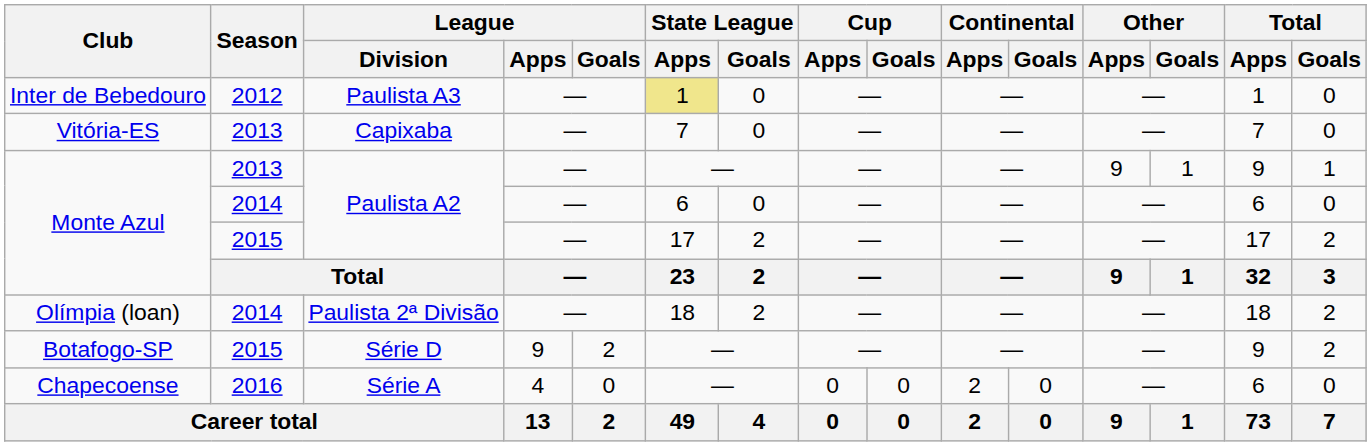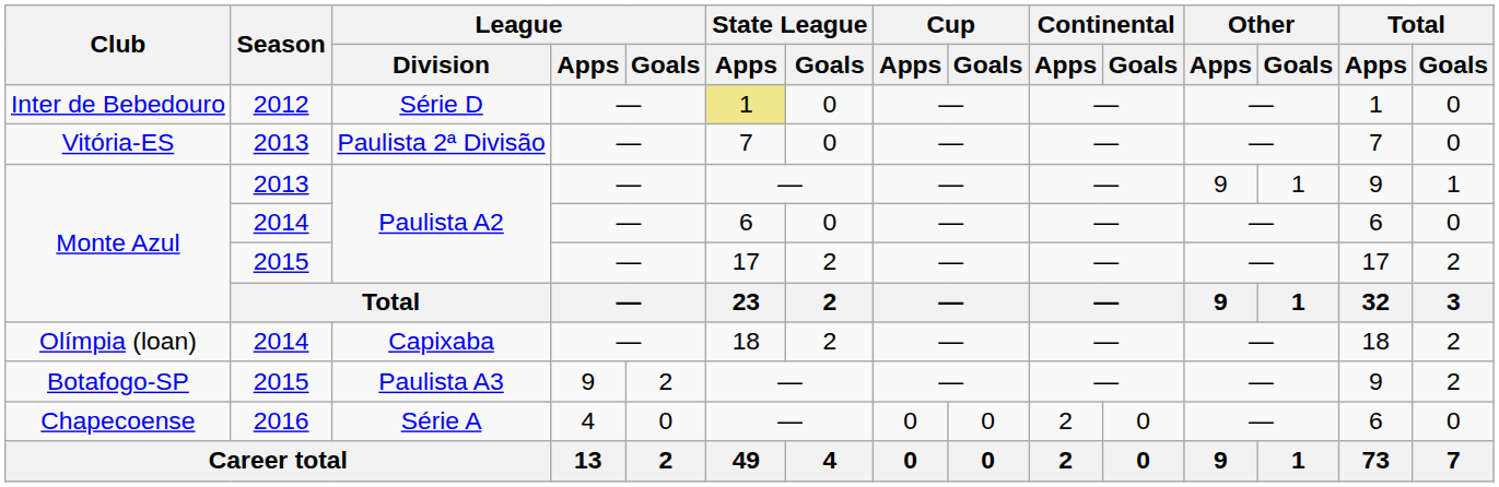 <table class="wikitable" style="text-align: center;">
 <tr>
 <th rowspan="2">Club</th>
 <th rowspan="2">Season</th>
 <th colspan="3">League</th>
 <th colspan="2">State League</th>
 <th colspan="2">Cup</th>
 <th colspan="2">Continental</th>
 <th colspan="2">Other</th>
 <th colspan="2">Total</th>
 </tr>
 <tr>
 <th>Division</th>
 <th>Apps</th>
 <th>Goals</th>
 <th>Apps</th>
 <th>Goals</th>
 <th>Apps</th>
 <th>Goals</th>
 <th>Apps</th>
 <th>Goals</th>
 <th>Apps</th>
 <th>Goals</th>
 <th>Apps</th>
 <th>Goals</th>
 </tr>
 <tr>
 <td valign="center"><a href='#'>Inter de Bebedouro</a></td>
 <td><a href='#'>2012</a></td>
-<td><a href='#'>Paulista A3</a></td>
+<td><a href='#'>Série D</a></td>
 <td colspan="2">—</td>
 <td style="background: khaki;">1</td>
 <td>0</td>
 <td colspan="2">—</td>
 <td colspan="2">—</td>
 <td colspan="2">—</td>
 <td>1</td>
 <td>0</td>
 </tr>
 <tr>
 <td valign="center"><a href='#'>Vitória-ES</a></td>
 <td><a href='#'>2013</a></td>
-<td><a href='#'>Capixaba</a></td>
+<td><a href='#'>Paulista 2ª Divisão</a></td>
 <td colspan="2">—</td>
 <td>7</td>
 <td>0</td>
 <td colspan="2">—</td>
 <td colspan="2">—</td>
 <td colspan="2">—</td>
 <td>7</td>
 <td>0</td>
 </tr>
 <tr>
 <td rowspan="4" valign="center"><a href='#'>Monte Azul</a></td>
 <td><a href='#'>2013</a></td>
 <td rowspan="3"><a href='#'>Paulista A2</a></td>
 <td colspan="2">—</td>
 <td colspan="2">—</td>
 <td colspan="2">—</td>
 <td colspan="2">—</td>
 <td>9</td>
 <td>1</td>
 <td>9</td>
 <td>1</td>
 </tr>
 <tr>
 <td><a href='#'>2014</a></td>
 <td colspan="2">—</td>
 <td>6</td>
 <td>0</td>
 <td colspan="2">—</td>
 <td colspan="2">—</td>
 <td colspan="2">—</td>
 <td>6</td>
 <td>0</td>
 </tr>
 <tr>
 <td><a href='#'>2015</a></td>
 <td colspan="2">—</td>
 <td>17</td>
 <td>2</td>
 <td colspan="2">—</td>
 <td colspan="2">—</td>
 <td colspan="2">—</td>
 <td>17</td>
 <td>2</td>
 </tr>
 <tr>
 <th colspan="2">Total</th>
 <th colspan="2">—</th>
 <th>23</th>
 <th>2</th>
 <th colspan="2">—</th>
 <th colspan="2">—</th>
 <th>9</th>
 <th>1</th>
 <th>32</th>
 <th>3</th>
 </tr>
 <tr>
 <td valign="center"><a href='#'>Olímpia</a> (loan)</td>
 <td><a href='#'>2014</a></td>
-<td><a href='#'>Paulista 2ª Divisão</a></td>
+<td><a href='#'>Capixaba</a></td>
 <td colspan="2">—</td>
 <td>18</td>
 <td>2</td>
 <td colspan="2">—</td>
 <td colspan="2">—</td>
 <td colspan="2">—</td>
 <td>18</td>
 <td>2</td>
 </tr>
 <tr>
 <td valign="center"><a href='#'>Botafogo-SP</a></td>
 <td><a href='#'>2015</a></td>
-<td><a href='#'>Série D</a></td>
+<td><a href='#'>Paulista A3</a></td>
 <td>9</td>
 <td>2</td>
 <td colspan="2">—</td>
 <td colspan="2">—</td>
 <td colspan="2">—</td>
 <td colspan="2">—</td>
 <td>9</td>
 <td>2</td>
 </tr>
 <tr>
 <td valign="center"><a href='#'>Chapecoense</a></td>
 <td><a href='#'>2016</a></td>
 <td><a href='#'>Série A</a></td>
 <td>4</td>
 <td>0</td>
 <td colspan="2">—</td>
 <td>0</td>
 <td>0</td>
 <td>2</td>
 <td>0</td>
 <td colspan="2">—</td>
 <td>6</td>
 <td>0</td>
 </tr>
 <tr>
 <th colspan="3">Career total</th>
 <th>13</th>
 <th>2</th>
 <th>49</th>
 <th>4</th>
 <th>0</th>
 <th>0</th>
 <th>2</th>
 <th>0</th>
 <th>9</th>
 <th>1</th>
 <th>73</th>
 <th>7</th>
 </tr>
 </table>
